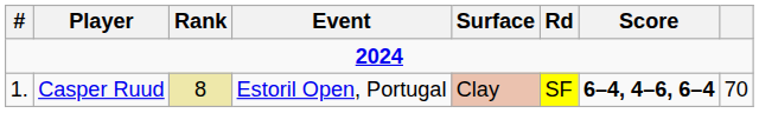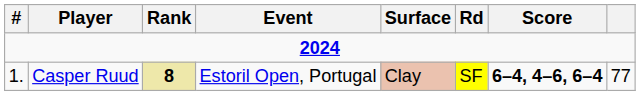 <table class="wikitable sortable">
 <tr>
 <th>#</th>
 <th>Player</th>
 <th>Rank</th>
 <th>Event</th>
 <th>Surface</th>
 <th>Rd</th>
 <th class="unsortable">Score</th>
 <th></th>
 </tr>
 <tr>
 <td colspan="8" style="text-align:center"><strong><a href='#'>2024</a></strong></td>
 </tr>
 <tr>
 <td>1.</td>
 <td> <a href='#'>Casper Ruud</a></td>
-<td align=center bgcolor=eee8aa>8</td>
+<td align=center bgcolor=eee8aa><strong>8</strong></td>
 <td><a href='#'>Estoril Open</a>, Portugal</td>
 <td bgcolor=ebc2af>Clay</td>
 <td bgcolor=yellow>SF</td>
 <td><strong>6–4, 4–6, 6–4</strong></td>
-<td align=center>70</td>
+<td align=center>77</td>
 </tr>
 </table>
